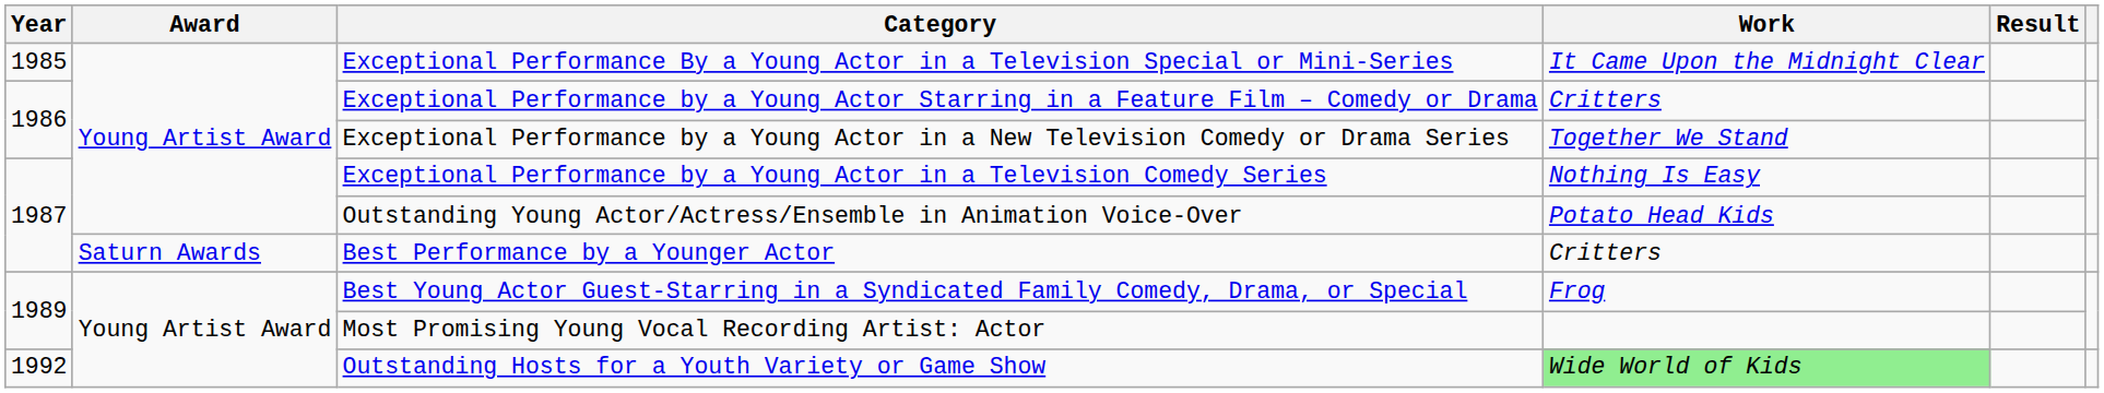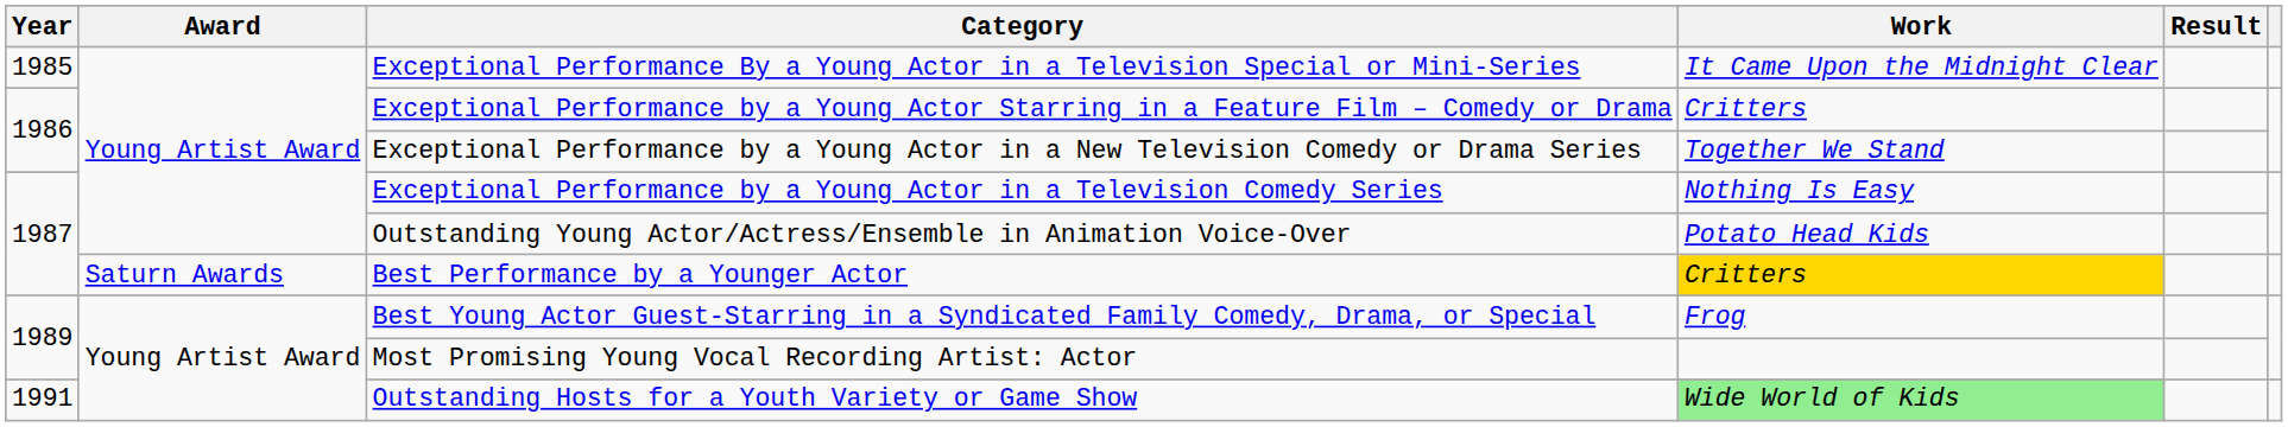 <table class="wikitable">
 <tr>
 <th>Year</th>
 <th>Award</th>
 <th>Category</th>
 <th>Work</th>
 <th>Result</th>
 <th></th>
 </tr>
 <tr>
 <td>1985</td>
 <td rowspan="5"><a href='#'>Young Artist Award</a></td>
 <td><a href='#'>Exceptional Performance By a Young Actor in a Television Special or Mini-Series</a></td>
 <td><em><a href='#'>It Came Upon the Midnight Clear</a></em></td>
 <td></td>
 <td align="center"></td>
 </tr>
 <tr>
 <td rowspan="2">1986</td>
 <td><a href='#'>Exceptional Performance by a Young Actor Starring in a Feature Film – Comedy or Drama</a></td>
 <td><em><a href='#'>Critters</a></em></td>
 <td></td>
 <td rowspan="2" align="center"></td>
 </tr>
 <tr>
 <td>Exceptional Performance by a Young Actor in a New Television Comedy or Drama Series</td>
 <td><em><a href='#'>Together We Stand</a></em></td>
 <td></td>
 </tr>
 <tr>
 <td rowspan="3">1987</td>
 <td><a href='#'>Exceptional Performance by a Young Actor in a Television Comedy Series</a></td>
 <td><em><a href='#'>Nothing Is Easy</a></em></td>
 <td></td>
 <td rowspan="2" align="center"></td>
 </tr>
 <tr>
 <td>Outstanding Young Actor/Actress/Ensemble in Animation Voice-Over</td>
 <td><em><a href='#'>Potato Head Kids</a></em></td>
 <td></td>
 </tr>
 <tr>
 <td><a href='#'>Saturn Awards</a></td>
 <td><a href='#'>Best Performance by a Younger Actor</a></td>
-<td><em>Critters</em></td>
+<td style="background: gold;"><em>Critters</em></td>
 <td></td>
 <td align="center"></td>
 </tr>
 <tr>
 <td rowspan="2">1989</td>
 <td rowspan="3">Young Artist Award</td>
 <td><a href='#'>Best Young Actor Guest-Starring in a Syndicated Family Comedy, Drama, or Special</a></td>
 <td><em><a href='#'>Frog</a></em></td>
 <td></td>
 <td rowspan="2" align="center"></td>
 </tr>
 <tr>
 <td>Most Promising Young Vocal Recording Artist: Actor</td>
 <td></td>
 <td></td>
 </tr>
 <tr>
-<td>1992</td>
+<td>1991</td>
 <td><a href='#'>Outstanding Hosts for a Youth Variety or Game Show</a></td>
 <td style="background: lightgreen;"><em>Wide World of Kids</em></td>
 <td></td>
 <td align="center"></td>
 </tr>
 </table>
